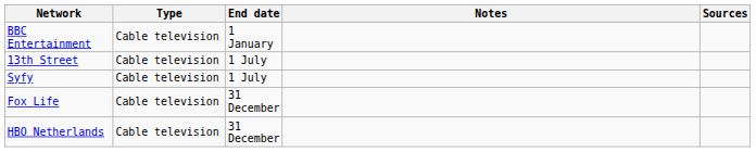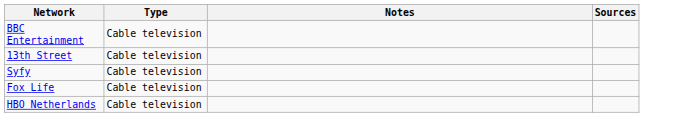 <table class="wikitable">
 <tr>
 <th style="text-align:center; width:125px">Network</th>
 <th style="text-align:center; width:130px">Type</th>
-<th style="text-align:center; width:60px">End date</th>
 <th style="text-align:center; width:500px">Notes</th>
 <th style="text-align:center; width:30px">Sources</th>
 </tr>
 <tr>
 <td><a href='#'>BBC Entertainment</a></td>
 <td>Cable television</td>
-<td>1 January</td>
 <td></td>
 <td></td>
 </tr>
 <tr>
 <td><a href='#'>13th Street</a></td>
 <td>Cable television</td>
-<td>1 July</td>
 <td></td>
 <td></td>
 </tr>
 <tr>
 <td><a href='#'>Syfy</a></td>
 <td>Cable television</td>
-<td>1 July</td>
 <td></td>
 <td></td>
 </tr>
 <tr>
 <td><a href='#'>Fox Life</a></td>
 <td>Cable television</td>
-<td>31 December</td>
 <td></td>
 <td></td>
 </tr>
 <tr>
 <td><a href='#'>HBO Netherlands</a></td>
 <td>Cable television</td>
-<td>31 December</td>
 <td></td>
 <td></td>
 </tr>
 </table>
